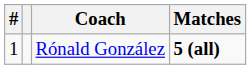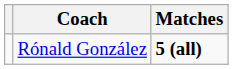 <table class="wikitable">
 <tr>
-<th>#</th>
 <th></th>
 <th>Coach</th>
 <th>Matches</th>
 </tr>
 <tr>
-<td>1</td>
 <td></td>
 <td><a href='#'>Rónald González</a></td>
 <td><strong>5 (all)</strong></td>
 </tr>
 </table>
